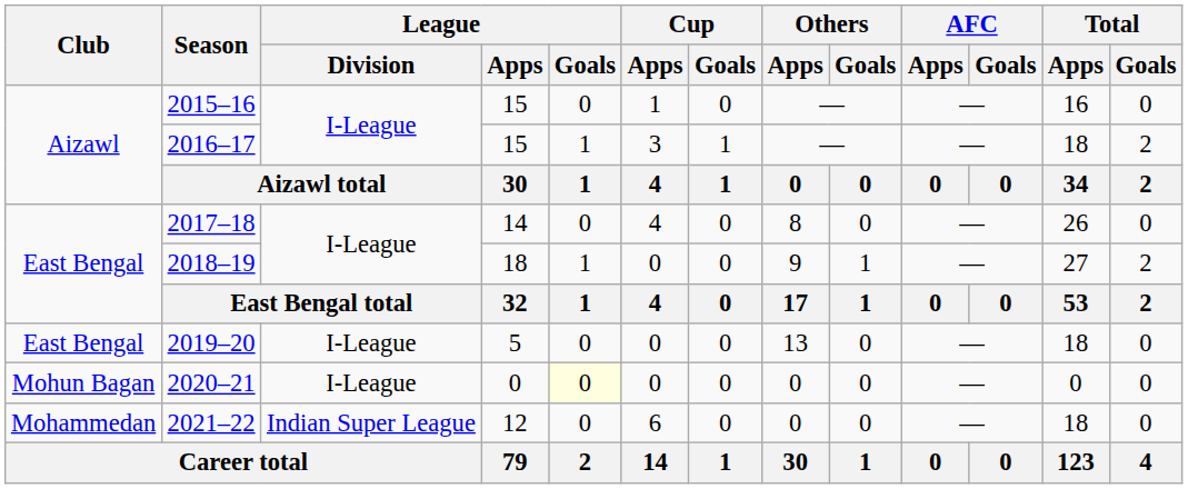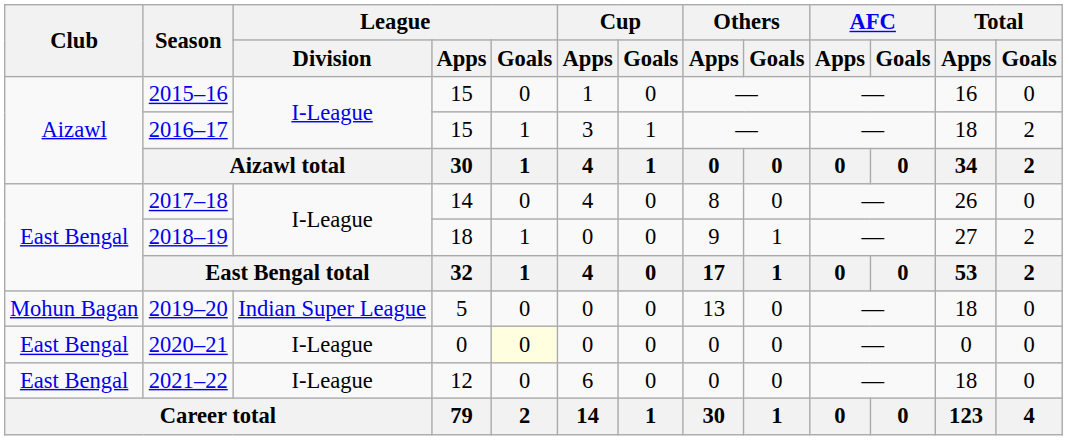 <table class="wikitable" style="text-align: center;">
 <tr>
 <th rowspan="2">Club</th>
 <th rowspan="2">Season</th>
 <th colspan="3">League</th>
 <th colspan="2">Cup</th>
 <th colspan="2">Others</th>
 <th colspan="2"><a href='#'>AFC</a></th>
 <th colspan="2">Total</th>
 </tr>
 <tr>
 <th>Division</th>
 <th>Apps</th>
 <th>Goals</th>
 <th>Apps</th>
 <th>Goals</th>
 <th>Apps</th>
 <th>Goals</th>
 <th>Apps</th>
 <th>Goals</th>
 <th>Apps</th>
 <th>Goals</th>
 </tr>
 <tr>
 <td rowspan="3"><a href='#'>Aizawl</a></td>
 <td><a href='#'>2015–16</a></td>
 <td rowspan="2"><a href='#'>I-League</a></td>
 <td>15</td>
 <td>0</td>
 <td>1</td>
 <td>0</td>
 <td colspan="2">—</td>
 <td colspan="2">—</td>
 <td>16</td>
 <td>0</td>
 </tr>
 <tr>
 <td><a href='#'>2016–17</a></td>
 <td>15</td>
 <td>1</td>
 <td>3</td>
 <td>1</td>
 <td colspan="2">—</td>
 <td colspan="2">—</td>
 <td>18</td>
 <td>2</td>
 </tr>
 <tr>
 <th colspan="2">Aizawl total</th>
 <th>30</th>
 <th>1</th>
 <th>4</th>
 <th>1</th>
 <th>0</th>
 <th>0</th>
 <th>0</th>
 <th>0</th>
 <th>34</th>
 <th>2</th>
 </tr>
 <tr>
 <td rowspan="3"><a href='#'>East Bengal</a></td>
 <td><a href='#'>2017–18</a></td>
 <td rowspan="2">I-League</td>
 <td>14</td>
 <td>0</td>
 <td>4</td>
 <td>0</td>
 <td>8</td>
 <td>0</td>
 <td colspan="2">—</td>
 <td>26</td>
 <td>0</td>
 </tr>
 <tr>
 <td><a href='#'>2018–19</a></td>
 <td>18</td>
 <td>1</td>
 <td>0</td>
 <td>0</td>
 <td>9</td>
 <td>1</td>
 <td colspan="2">—</td>
 <td>27</td>
 <td>2</td>
 </tr>
 <tr>
 <th colspan="2">East Bengal total</th>
 <th>32</th>
 <th>1</th>
 <th>4</th>
 <th>0</th>
 <th>17</th>
 <th>1</th>
 <th>0</th>
 <th>0</th>
 <th>53</th>
 <th>2</th>
 </tr>
 <tr>
-<td rowspan="1"><a href='#'>East Bengal</a></td>
+<td rowspan="1"><a href='#'>Mohun Bagan</a></td>
 <td><a href='#'>2019–20</a></td>
-<td rowspan="1">I-League</td>
+<td rowspan="1"><a href='#'>Indian Super League</a></td>
 <td>5</td>
 <td>0</td>
 <td>0</td>
 <td>0</td>
 <td>13</td>
 <td>0</td>
 <td colspan="2">—</td>
 <td>18</td>
 <td>0</td>
 </tr>
 <tr>
-<td rowspan="1"><a href='#'>Mohun Bagan</a></td>
+<td rowspan="1"><a href='#'>East Bengal</a></td>
 <td><a href='#'>2020–21</a></td>
 <td rowspan="1">I-League</td>
 <td>0</td>
 <td style="background: lightyellow;">0</td>
 <td>0</td>
 <td>0</td>
 <td>0</td>
 <td>0</td>
 <td colspan="2">—</td>
 <td>0</td>
 <td>0</td>
 </tr>
 <tr>
-<td rowspan="1"><a href='#'>Mohammedan</a></td>
+<td rowspan="1"><a href='#'>East Bengal</a></td>
 <td><a href='#'>2021–22</a></td>
-<td rowspan="1"><a href='#'>Indian Super League</a></td>
+<td rowspan="1">I-League</td>
 <td>12</td>
 <td>0</td>
 <td>6</td>
 <td>0</td>
 <td>0</td>
 <td>0</td>
 <td colspan="2">—</td>
 <td>18</td>
 <td>0</td>
 </tr>
 <tr>
 <th colspan="3">Career total</th>
 <th>79</th>
 <th>2</th>
 <th>14</th>
 <th>1</th>
 <th>30</th>
 <th>1</th>
 <th>0</th>
 <th>0</th>
 <th>123</th>
 <th>4</th>
 </tr>
 </table>
